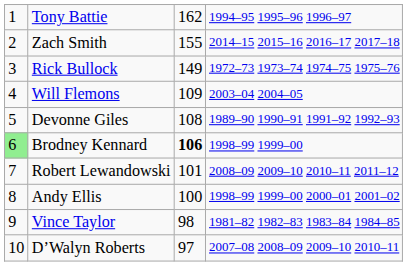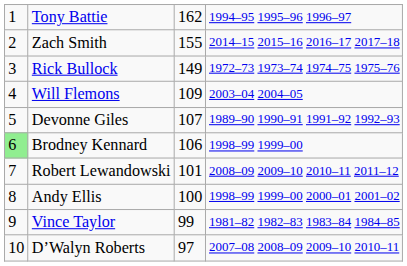 <table class="wikitable">
 <tr>
 </tr>
 <tr>
 <td>1</td>
 <td><a href='#'>Tony Battie</a></td>
 <td>162</td>
 <td style="font-size:80%;"><a href='#'>1994–95</a> <a href='#'>1995–96</a> <a href='#'>1996–97</a></td>
 </tr>
 <tr>
 <td>2</td>
 <td>Zach Smith</td>
 <td>155</td>
 <td style="font-size:80%;"><a href='#'>2014–15</a> <a href='#'>2015–16</a> <a href='#'>2016–17</a> <a href='#'>2017–18</a></td>
 </tr>
 <tr>
 <td>3</td>
 <td><a href='#'>Rick Bullock</a></td>
 <td>149</td>
 <td style="font-size:80%;"><a href='#'>1972–73</a> <a href='#'>1973–74</a> <a href='#'>1974–75</a> <a href='#'>1975–76</a></td>
 </tr>
 <tr>
 <td>4</td>
 <td><a href='#'>Will Flemons</a></td>
 <td>109</td>
 <td style="font-size:80%;"><a href='#'>2003–04</a> <a href='#'>2004–05</a></td>
 </tr>
 <tr>
 <td>5</td>
 <td>Devonne Giles</td>
-<td>108</td>
+<td>107</td>
 <td style="font-size:80%;"><a href='#'>1989–90</a> <a href='#'>1990–91</a> <a href='#'>1991–92</a> <a href='#'>1992–93</a></td>
 </tr>
 <tr>
 <td style="background: lightgreen;">6</td>
 <td>Brodney Kennard</td>
-<td><strong>106</strong></td>
+<td>106</td>
 <td style="font-size:80%;"><a href='#'>1998–99</a> <a href='#'>1999–00</a></td>
 </tr>
 <tr>
 <td>7</td>
 <td>Robert Lewandowski</td>
 <td>101</td>
 <td style="font-size:80%;"><a href='#'>2008–09</a> <a href='#'>2009–10</a> <a href='#'>2010–11</a> <a href='#'>2011–12</a></td>
 </tr>
 <tr>
 <td>8</td>
 <td>Andy Ellis</td>
 <td>100</td>
 <td style="font-size:80%;"><a href='#'>1998–99</a> <a href='#'>1999–00</a> <a href='#'>2000–01</a> <a href='#'>2001–02</a></td>
 </tr>
 <tr>
 <td>9</td>
 <td><a href='#'>Vince Taylor</a></td>
-<td>98</td>
+<td>99</td>
 <td style="font-size:80%;"><a href='#'>1981–82</a> <a href='#'>1982–83</a> <a href='#'>1983–84</a> <a href='#'>1984–85</a></td>
 </tr>
 <tr>
 <td>10</td>
 <td>D’Walyn Roberts</td>
 <td>97</td>
 <td style="font-size:80%;"><a href='#'>2007–08</a> <a href='#'>2008–09</a> <a href='#'>2009–10</a> <a href='#'>2010–11</a></td>
 </tr>
 </table>
